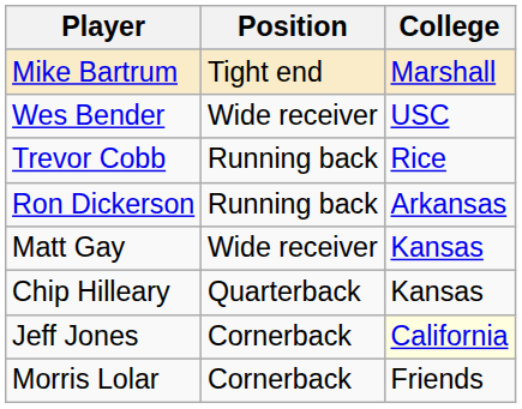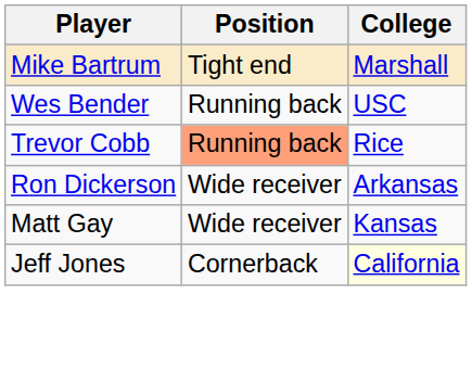 <table class="wikitable">
 <tr>
 <th>Player</th>
 <th>Position</th>
 <th>College</th>
 </tr>
 <tr style="background:#faecc8;">
 <td><a href='#'>Mike Bartrum</a></td>
 <td>Tight end</td>
 <td><a href='#'>Marshall</a></td>
 </tr>
 <tr>
 <td><a href='#'>Wes Bender</a></td>
-<td>Wide receiver</td>
+<td>Running back</td>
 <td><a href='#'>USC</a></td>
 </tr>
 <tr>
 <td><a href='#'>Trevor Cobb</a></td>
-<td>Running back</td>
+<td style="background: lightsalmon;">Running back</td>
 <td><a href='#'>Rice</a></td>
 </tr>
 <tr>
 <td><a href='#'>Ron Dickerson</a></td>
-<td>Running back</td>
+<td>Wide receiver</td>
 <td><a href='#'>Arkansas</a></td>
 </tr>
 <tr>
 <td>Matt Gay</td>
 <td>Wide receiver</td>
 <td><a href='#'>Kansas</a></td>
 </tr>
 <tr>
-<td>Chip Hilleary</td>
-<td>Quarterback</td>
-<td>Kansas</td>
-</tr>
-<tr>
 <td>Jeff Jones</td>
 <td>Cornerback</td>
 <td style="background: lightyellow;"><a href='#'>California</a></td>
 </tr>
-<tr>
-<td>Morris Lolar</td>
-<td>Cornerback</td>
-<td>Friends</td>
-</tr>
 </table>
